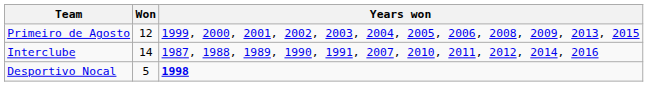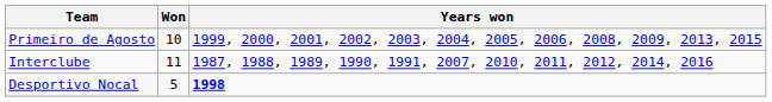 <table class="wikitable" style="font-size:90%;">
 <tr>
 <th>Team</th>
 <th>Won</th>
 <th>Years won</th>
 </tr>
 <tr>
 <td><a href='#'>Primeiro de Agosto</a></td>
-<td align=center>12</td>
+<td align=center>10</td>
 <td><a href='#'>1999</a>, <a href='#'>2000</a>, <a href='#'>2001</a>, <a href='#'>2002</a>, <a href='#'>2003</a>, <a href='#'>2004</a>, <a href='#'>2005</a>, <a href='#'>2006</a>, <a href='#'>2008</a>, <a href='#'>2009</a>, <a href='#'>2013</a>, <a href='#'>2015</a></td>
 </tr>
 <tr>
 <td><a href='#'>Interclube</a></td>
-<td align=center>14</td>
+<td align=center>11</td>
 <td><a href='#'>1987</a>, <a href='#'>1988</a>, <a href='#'>1989</a>, <a href='#'>1990</a>, <a href='#'>1991</a>, <a href='#'>2007</a>, <a href='#'>2010</a>, <a href='#'>2011</a>, <a href='#'>2012</a>, <a href='#'>2014</a>, <a href='#'>2016</a></td>
 </tr>
 <tr>
 <td><a href='#'>Desportivo Nocal</a></td>
 <td align=center>5</td>
 <td><strong><a href='#'>1998</a></strong></td>
 </tr>
 </table>
